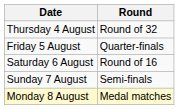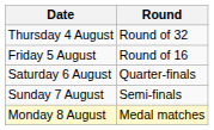 <table class="wikitable">
 <tr>
 <th>Date</th>
 <th>Round</th>
 </tr>
 <tr>
 <td>Thursday 4 August</td>
 <td>Round of 32</td>
 </tr>
 <tr>
 <td>Friday 5 August</td>
-<td>Quarter-finals</td>
+<td>Round of 16</td>
 </tr>
 <tr>
 <td>Saturday 6 August</td>
-<td>Round of 16</td>
+<td>Quarter-finals</td>
 </tr>
 <tr>
 <td>Sunday 7 August</td>
 <td>Semi-finals</td>
 </tr>
 <tr>
 <td style=background:lemonchiffon>Monday 8 August</td>
 <td style=background:lemonchiffon>Medal matches</td>
 </tr>
 </table>
